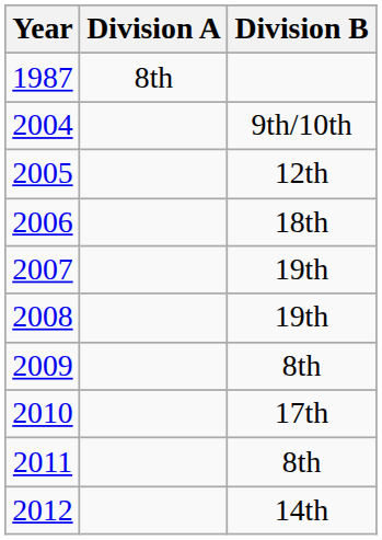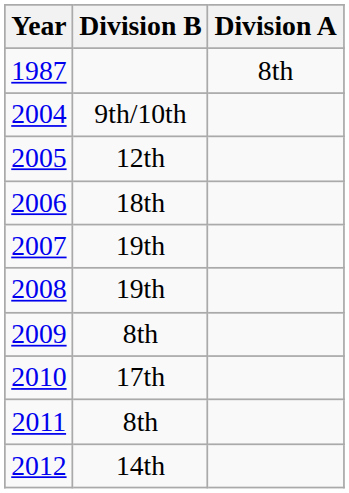 <table class="wikitable" style="text-align:center">
 <tr>
 <th>Year</th>
+<th>Division B</th>
 <th>Division A</th>
-<th>Division B</th>
 </tr>
 <tr>
 <td><a href='#'>1987</a></td>
+<td></td>
+<td>8th</td>
+</tr>
+<tr>
+<td><a href='#'>2004</a></td>
+<td>9th/10th</td>
+<td></td>
+</tr>
+<tr>
+<td><a href='#'>2005</a></td>
+<td>12th</td>
+<td></td>
+</tr>
+<tr>
+<td><a href='#'>2006</a></td>
+<td>18th</td>
+<td></td>
+</tr>
+<tr>
+<td><a href='#'>2007</a></td>
+<td>19th</td>
+<td></td>
+</tr>
+<tr>
+<td><a href='#'>2008</a></td>
+<td>19th</td>
+<td></td>
+</tr>
+<tr>
+<td><a href='#'>2009</a></td>
 <td>8th</td>
 <td></td>
 </tr>
 <tr>
-<td><a href='#'>2004</a></td>
+<td><a href='#'>2010</a></td>
+<td>17th</td>
 <td></td>
-<td>9th/10th</td>
-</tr>
-<tr>
-<td><a href='#'>2005</a></td>
-<td></td>
-<td>12th</td>
-</tr>
-<tr>
-<td><a href='#'>2006</a></td>
-<td></td>
-<td>18th</td>
-</tr>
-<tr>
-<td><a href='#'>2007</a></td>
-<td></td>
-<td>19th</td>
-</tr>
-<tr>
-<td><a href='#'>2008</a></td>
-<td></td>
-<td>19th</td>
-</tr>
-<tr>
-<td><a href='#'>2009</a></td>
-<td></td>
-<td>8th</td>
-</tr>
-<tr>
-<td><a href='#'>2010</a></td>
-<td></td>
-<td>17th</td>
 </tr>
 <tr>
 <td><a href='#'>2011</a></td>
+<td>8th</td>
 <td></td>
-<td>8th</td>
 </tr>
 <tr>
 <td><a href='#'>2012</a></td>
+<td>14th</td>
 <td></td>
-<td>14th</td>
 </tr>
 </table>
